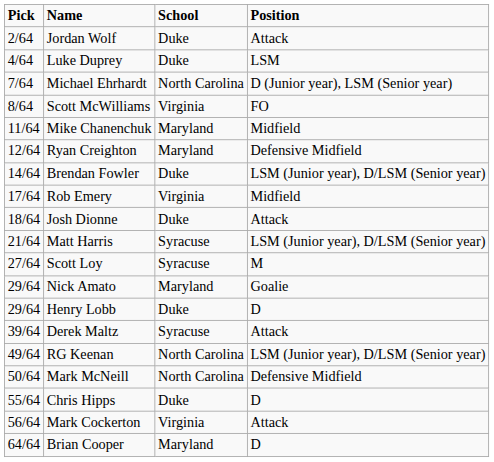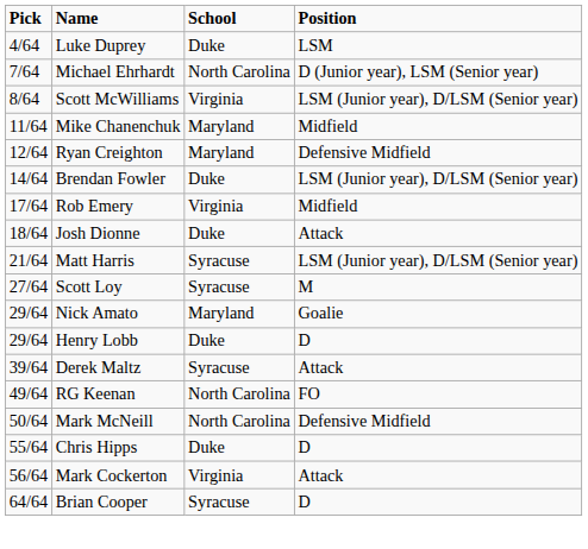 <table class="wikitable">
 <tr style="text-align:left;">
 <td><strong>Pick</strong></td>
 <td><strong>Name</strong></td>
 <td><strong>School</strong></td>
 <td><strong>Position</strong></td>
-</tr>
-<tr style="text-align:left;">
-<td>2/64</td>
-<td>Jordan Wolf</td>
-<td>Duke</td>
-<td>Attack</td>
 </tr>
 <tr style="text-align:left;">
 <td>4/64</td>
 <td>Luke Duprey</td>
 <td>Duke</td>
 <td>LSM</td>
 </tr>
 <tr style="text-align:left;">
 <td>7/64</td>
 <td>Michael Ehrhardt</td>
 <td>North Carolina</td>
 <td>D (Junior year), LSM (Senior year)</td>
 </tr>
 <tr style="text-align:left;">
 <td>8/64</td>
 <td>Scott McWilliams</td>
 <td>Virginia</td>
-<td>FO</td>
+<td>LSM (Junior year), D/LSM (Senior year)</td>
 </tr>
 <tr style="text-align:left;">
 <td>11/64</td>
 <td>Mike Chanenchuk</td>
 <td>Maryland</td>
 <td>Midfield</td>
 </tr>
 <tr style="text-align:left;">
 <td>12/64</td>
 <td>Ryan Creighton</td>
 <td>Maryland</td>
 <td>Defensive Midfield</td>
 </tr>
 <tr style="text-align:left;">
 <td>14/64</td>
 <td>Brendan Fowler</td>
 <td>Duke</td>
 <td>LSM (Junior year), D/LSM (Senior year)</td>
 </tr>
 <tr style="text-align:left;">
 <td>17/64</td>
 <td>Rob Emery</td>
 <td>Virginia</td>
 <td>Midfield</td>
 </tr>
 <tr style="text-align:left;">
 <td>18/64</td>
 <td>Josh Dionne</td>
 <td>Duke</td>
 <td>Attack</td>
 </tr>
 <tr style="text-align:left;">
 <td>21/64</td>
 <td>Matt Harris</td>
 <td>Syracuse</td>
 <td>LSM (Junior year), D/LSM (Senior year)</td>
 </tr>
 <tr style="text-align:left;">
 <td>27/64</td>
 <td>Scott Loy</td>
 <td>Syracuse</td>
 <td>M</td>
 </tr>
 <tr style="text-align:left;">
 <td>29/64</td>
 <td>Nick Amato</td>
 <td>Maryland</td>
 <td>Goalie</td>
 </tr>
 <tr style="text-align:left;">
 <td>29/64</td>
 <td>Henry Lobb</td>
 <td>Duke</td>
 <td>D</td>
 </tr>
 <tr style="text-align:left;">
 <td>39/64</td>
 <td>Derek Maltz</td>
 <td>Syracuse</td>
 <td>Attack</td>
 </tr>
 <tr style="text-align:left;">
 <td>49/64</td>
 <td>RG Keenan</td>
 <td>North Carolina</td>
-<td>LSM (Junior year), D/LSM (Senior year)</td>
+<td>FO</td>
 </tr>
 <tr style="text-align:left;">
 <td>50/64</td>
 <td>Mark McNeill</td>
 <td>North Carolina</td>
 <td>Defensive Midfield</td>
 </tr>
 <tr style="text-align:left;">
 <td>55/64</td>
 <td>Chris Hipps</td>
 <td>Duke</td>
 <td>D</td>
 </tr>
 <tr style="text-align:left;">
 <td>56/64</td>
 <td>Mark Cockerton</td>
 <td>Virginia</td>
 <td>Attack</td>
 </tr>
 <tr style="text-align:left;">
 <td>64/64</td>
 <td>Brian Cooper</td>
-<td>Maryland</td>
+<td>Syracuse</td>
 <td>D</td>
 </tr>
 </table>
